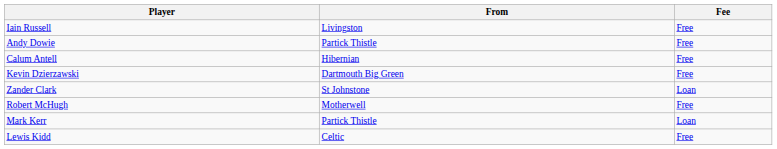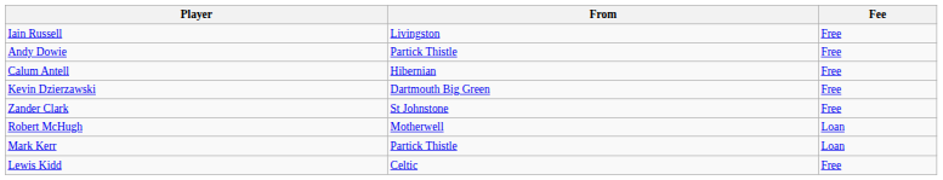 <table class="wikitable" style="text-align:center; font-size:95%;width:98%; text-align:left">
 <tr>
 <th>Player</th>
 <th>From</th>
 <th>Fee</th>
 </tr>
 <tr>
 <td> <a href='#'>Iain Russell</a></td>
 <td> <a href='#'>Livingston</a></td>
 <td><a href='#'>Free</a></td>
 </tr>
 <tr>
 <td> <a href='#'>Andy Dowie</a></td>
 <td> <a href='#'>Partick Thistle</a></td>
 <td><a href='#'>Free</a></td>
 </tr>
 <tr>
 <td> <a href='#'>Calum Antell</a></td>
 <td> <a href='#'>Hibernian</a></td>
 <td><a href='#'>Free</a></td>
 </tr>
 <tr>
 <td> <a href='#'>Kevin Dzierzawski</a></td>
 <td> <a href='#'>Dartmouth Big Green</a></td>
 <td><a href='#'>Free</a></td>
 </tr>
 <tr>
 <td> <a href='#'>Zander Clark</a></td>
 <td> <a href='#'>St Johnstone</a></td>
-<td><a href='#'>Loan</a></td>
+<td><a href='#'>Free</a></td>
 </tr>
 <tr>
 <td> <a href='#'>Robert McHugh</a></td>
 <td> <a href='#'>Motherwell</a></td>
-<td><a href='#'>Free</a></td>
+<td><a href='#'>Loan</a></td>
 </tr>
 <tr>
 <td> <a href='#'>Mark Kerr</a></td>
 <td> <a href='#'>Partick Thistle</a></td>
 <td><a href='#'>Loan</a></td>
 </tr>
 <tr>
 <td> <a href='#'>Lewis Kidd</a></td>
 <td> <a href='#'>Celtic</a></td>
 <td><a href='#'>Free</a></td>
 </tr>
 </table>
